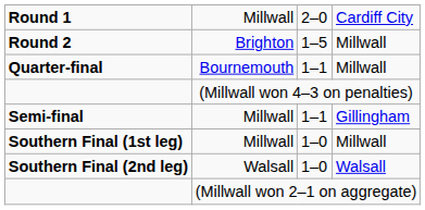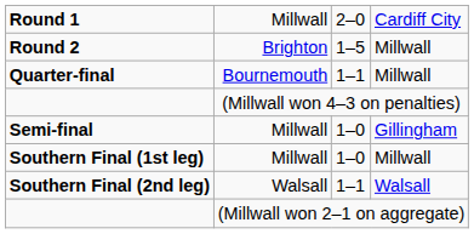 <table class="wikitable" style="font-size: 95%;">
 <tr>
 <td><strong>Round 1</strong></td>
 <td align=right>Millwall</td>
 <td>2–0</td>
 <td><a href='#'>Cardiff City</a></td>
 </tr>
 <tr>
 <td><strong>Round 2</strong></td>
 <td align=right><a href='#'>Brighton</a></td>
 <td>1–5</td>
 <td>Millwall</td>
 </tr>
 <tr>
 <td><strong>Quarter-final</strong></td>
 <td align=right><a href='#'>Bournemouth</a></td>
 <td>1–1</td>
 <td>Millwall</td>
 </tr>
 <tr>
 <td> </td>
 <td colspan=4 align=center>(Millwall won 4–3 on penalties)</td>
 </tr>
 <tr>
 <td><strong>Semi-final</strong></td>
 <td align=right>Millwall</td>
-<td>1–1</td>
+<td>1–0</td>
 <td><a href='#'>Gillingham</a></td>
 </tr>
 <tr>
 <td><strong>Southern Final (1st leg)</strong></td>
 <td align=right>Millwall</td>
 <td>1–0</td>
 <td>Millwall</td>
 </tr>
 <tr>
 <td><strong>Southern Final (2nd leg)</strong></td>
 <td align=right>Walsall</td>
-<td>1–0</td>
+<td>1–1</td>
 <td><a href='#'>Walsall</a></td>
 </tr>
 <tr>
 <td> </td>
 <td colspan=4 align=center>(Millwall won 2–1 on aggregate)</td>
 </tr>
 </table>
